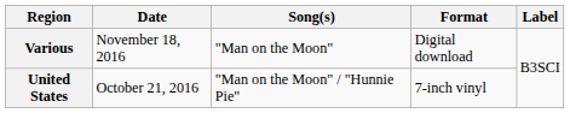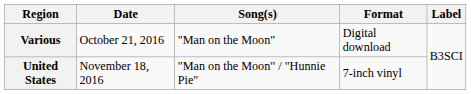 <table class="wikitable plainrowheaders">
 <tr>
 <th>Region</th>
 <th>Date</th>
 <th>Song(s)</th>
 <th>Format</th>
 <th>Label</th>
 </tr>
 <tr>
 <th scope="row">Various</th>
-<td>November 18, 2016</td>
+<td>October 21, 2016</td>
 <td>"Man on the Moon"</td>
 <td>Digital download</td>
 <td rowspan="2">B3SCI</td>
 </tr>
 <tr>
 <th scope="row">United States</th>
-<td>October 21, 2016</td>
+<td>November 18, 2016</td>
 <td>"Man on the Moon" / "Hunnie Pie"</td>
 <td>7-inch vinyl</td>
 </tr>
 </table>
